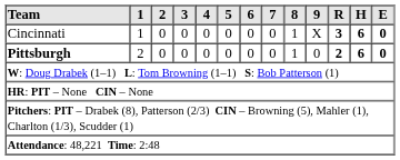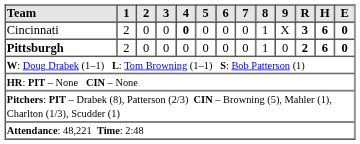 <table border="1" cellspacing="0"  style="width:450px; margin-left:3em;">
 <tr style="text-align:center; background:#e6e6e6;">
 <th style="text-align:left; width:28%;">Team</th>
 <th width=5%>1</th>
 <th width=5%>2</th>
 <th width=5%>3</th>
 <th width=5%>4</th>
 <th width=5%>5</th>
 <th width=5%>6</th>
 <th width=5%>7</th>
 <th width=5%>8</th>
 <th width=5%>9</th>
 <th width=5%>R</th>
 <th width=5%>H</th>
 <th width=5%>E</th>
 </tr>
 <tr style="text-align:center;">
 <td align=left>Cincinnati</td>
-<td>1</td>
+<td>2</td>
 <td>0</td>
 <td>0</td>
-<td>0</td>
+<td><strong>0</strong></td>
 <td>0</td>
 <td>0</td>
 <td>0</td>
 <td>1</td>
 <td>X</td>
 <td><strong>3</strong></td>
 <td><strong>6</strong></td>
 <td><strong>0</strong></td>
 </tr>
 <tr style="text-align:center;">
 <td align=left><strong>Pittsburgh</strong></td>
 <td>2</td>
 <td>0</td>
 <td>0</td>
 <td>0</td>
 <td>0</td>
 <td>0</td>
 <td>0</td>
 <td>1</td>
 <td>0</td>
 <td><strong>2</strong></td>
 <td><strong>6</strong></td>
 <td><strong>0</strong></td>
 </tr>
 <tr style="text-align:left;">
 <td colspan=13><small><strong>W</strong>: <a href='#'>Doug Drabek</a> (1–1)   <strong>L</strong>: <a href='#'>Tom Browning</a> (1–1)   <strong>S</strong>: <a href='#'>Bob Patterson</a> (1)</small></td>
 </tr>
 <tr style="text-align:left;">
 <td colspan=13><small><strong>HR</strong>: <strong>PIT</strong> – None   <strong>CIN</strong> – None</small></td>
 </tr>
 <tr style="text-align:left;">
 <td colspan=13><small><strong>Pitchers</strong>: <strong>PIT</strong> – Drabek (8), Patterson (2/3)  <strong>CIN</strong> – Browning (5), Mahler (1), Charlton (1/3), Scudder (1)</small></td>
 </tr>
 <tr style="text-align:left;">
 <td colspan=13><small><strong>Attendance</strong>: 48,221  <strong>Time</strong>: 2:48</small></td>
 </tr>
 </table>
